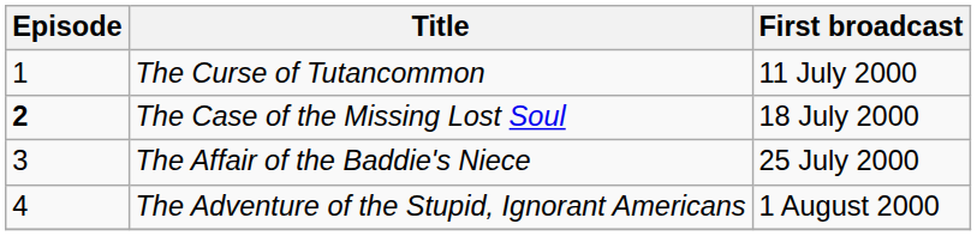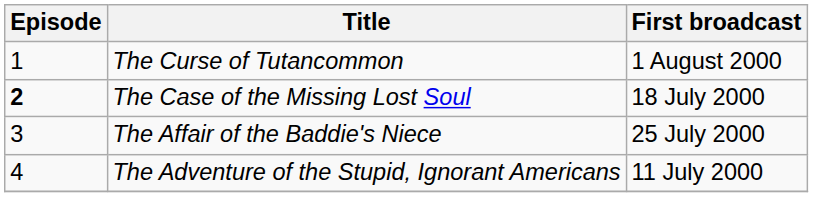 <table class="wikitable">
 <tr>
 <th>Episode</th>
 <th>Title</th>
 <th>First broadcast</th>
 </tr>
 <tr>
 <td>1</td>
 <td><em>The Curse of Tutancommon</em></td>
-<td>11 July 2000</td>
+<td>1 August 2000</td>
 </tr>
 <tr>
 <td><strong>2</strong></td>
 <td><em>The Case of the Missing Lost <a href='#'>Soul</a></em></td>
 <td>18 July 2000</td>
 </tr>
 <tr>
 <td>3</td>
 <td><em>The Affair of the Baddie's Niece</em></td>
 <td>25 July 2000</td>
 </tr>
 <tr>
 <td>4</td>
 <td><em>The Adventure of the Stupid, Ignorant Americans</em></td>
-<td>1 August 2000</td>
+<td>11 July 2000</td>
 </tr>
 <tr>
 </tr>
 </table>
